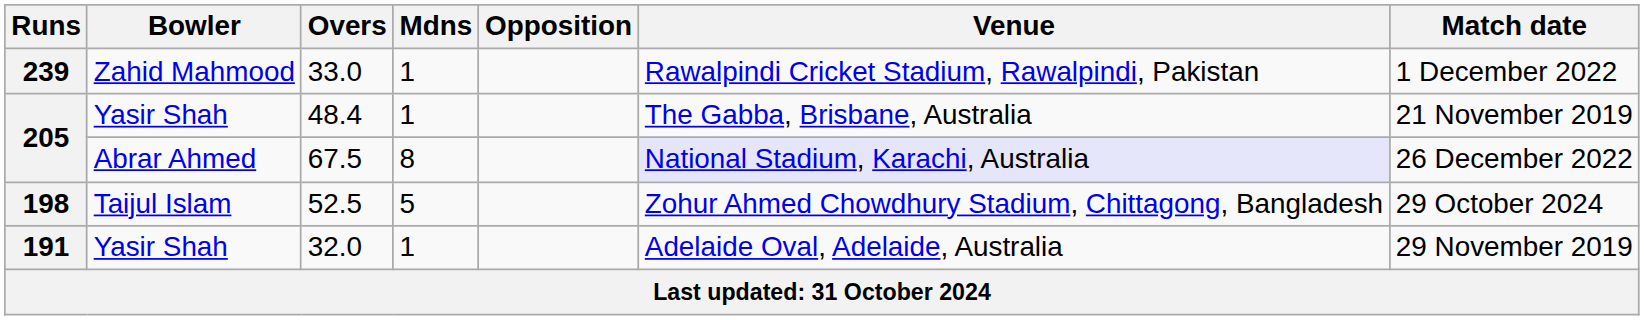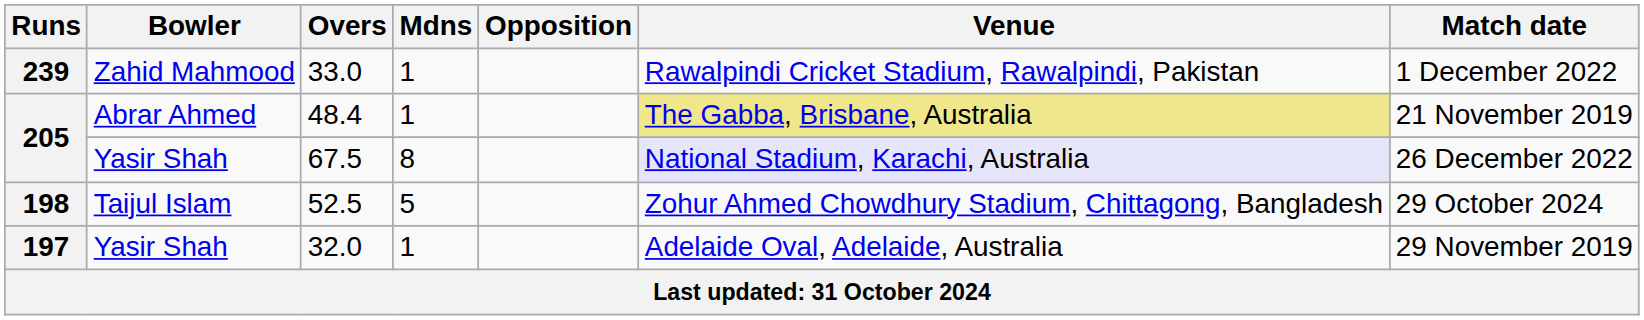 <table class="wikitable sortable">
 <tr>
 <th>Runs</th>
 <th>Bowler</th>
 <th>Overs</th>
 <th>Mdns</th>
 <th>Opposition</th>
 <th>Venue</th>
 <th>Match date</th>
 </tr>
 <tr>
 <th>239</th>
 <td> <a href='#'>Zahid Mahmood</a></td>
 <td>33.0</td>
 <td>1</td>
 <td></td>
 <td><a href='#'>Rawalpindi Cricket Stadium</a>, <a href='#'>Rawalpindi</a>, Pakistan</td>
 <td>1 December 2022</td>
 </tr>
 <tr>
 <th rowspan=2>205</th>
-<td> <a href='#'>Yasir Shah</a></td>
+<td> <a href='#'>Abrar Ahmed</a></td>
 <td>48.4</td>
 <td>1</td>
 <td></td>
-<td><a href='#'>The Gabba</a>, <a href='#'>Brisbane</a>, Australia</td>
+<td style="background: khaki;"><a href='#'>The Gabba</a>, <a href='#'>Brisbane</a>, Australia</td>
 <td>21 November 2019</td>
 </tr>
 <tr>
-<td> <a href='#'>Abrar Ahmed</a></td>
+<td> <a href='#'>Yasir Shah</a></td>
 <td>67.5</td>
 <td>8</td>
 <td></td>
 <td style="background: lavender;"><a href='#'>National Stadium</a>, <a href='#'>Karachi</a>, Australia</td>
 <td>26 December 2022</td>
 </tr>
 <tr>
 <th>198</th>
 <td> <a href='#'>Taijul Islam</a></td>
 <td>52.5</td>
 <td>5</td>
 <td></td>
 <td><a href='#'>Zohur Ahmed Chowdhury Stadium</a>, <a href='#'>Chittagong</a>, Bangladesh</td>
 <td>29 October 2024</td>
 </tr>
 <tr>
-<th>191</th>
+<th>197</th>
 <td> <a href='#'>Yasir Shah</a></td>
 <td>32.0</td>
 <td>1</td>
 <td></td>
 <td><a href='#'>Adelaide Oval</a>, <a href='#'>Adelaide</a>, Australia</td>
 <td>29 November 2019</td>
 </tr>
 <tr class="sortbottom">
 <th colspan="11"><small> Last updated: 31 October 2024</small></th>
 </tr>
 </table>
